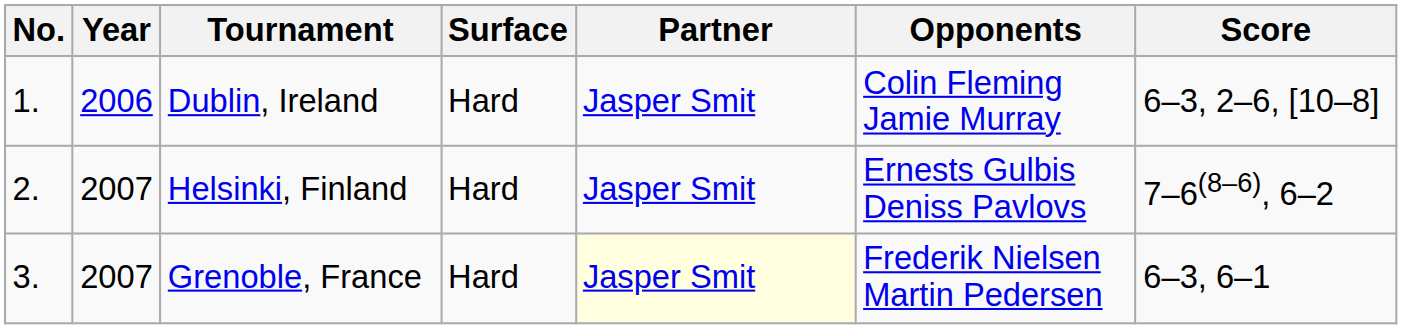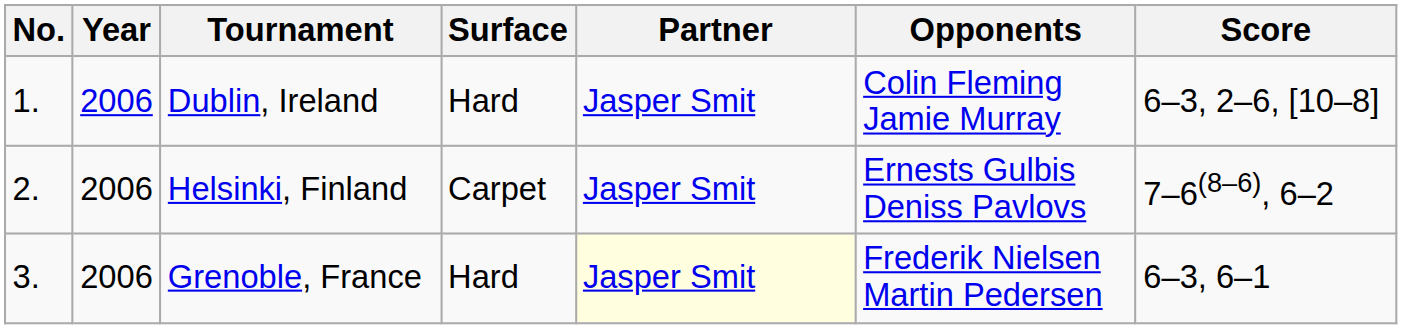 <table class="sortable wikitable">
 <tr>
 <th style="width:20px" class="unsortable">No.</th>
 <th>Year</th>
 <th style="width:130px">Tournament</th>
 <th style="width:50px">Surface</th>
 <th style="width:130px">Partner</th>
 <th style="width:130px">Opponents</th>
 <th style="width:120px" class="unsortable">Score</th>
 </tr>
 <tr>
 <td>1.</td>
 <td><a href='#'>2006</a></td>
 <td><a href='#'>Dublin</a>, Ireland</td>
 <td>Hard</td>
 <td> <a href='#'>Jasper Smit</a></td>
 <td> <a href='#'>Colin Fleming</a><br> <a href='#'>Jamie Murray</a></td>
 <td>6–3, 2–6, [10–8]</td>
 </tr>
 <tr>
 <td>2.</td>
-<td>2007</td>
+<td>2006</td>
 <td><a href='#'>Helsinki</a>, Finland</td>
-<td>Hard</td>
+<td>Carpet</td>
 <td> <a href='#'>Jasper Smit</a></td>
 <td> <a href='#'>Ernests Gulbis</a><br> <a href='#'>Deniss Pavlovs</a></td>
 <td>7–6<sup>(8–6)</sup>, 6–2</td>
 </tr>
 <tr>
 <td>3.</td>
-<td>2007</td>
+<td>2006</td>
 <td><a href='#'>Grenoble</a>, France</td>
 <td>Hard</td>
 <td style="background: lightyellow;"> <a href='#'>Jasper Smit</a></td>
 <td> <a href='#'>Frederik Nielsen</a><br> <a href='#'>Martin Pedersen</a></td>
 <td>6–3, 6–1</td>
 </tr>
 </table>
